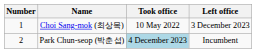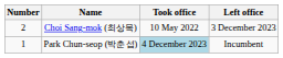 <table class="wikitable" style="font-size:10pt; text-align: center;">
 <tr>
 <th>Number</th>
 <th>Name</th>
 <th>Took office</th>
 <th>Left office</th>
 </tr>
 <tr>
-<td>1</td>
+<td>2</td>
 <td><a href='#'>Choi Sang-mok</a> (최상목)</td>
 <td>10 May 2022</td>
 <td>3 December 2023</td>
 </tr>
 <tr>
-<td>2</td>
+<td>1</td>
 <td>Park Chun-seop (박춘섭)</td>
 <td style="background: lightblue;">4 December 2023</td>
 <td>Incumbent</td>
 </tr>
 </table>
